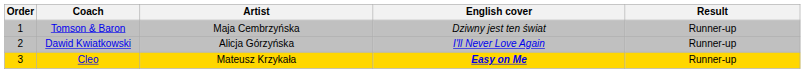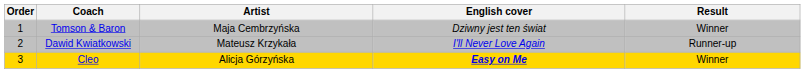 <table class="wikitable" style="text-align:center; width:100%;">
 <tr>
 <th scope="col" style="width:03%;">Order</th>
 <th scope="col" style="width:13%;">Coach</th>
 <th>Artist</th>
 <th>English cover</th>
 <th scope="col" style="width:22%;">Result</th>
 </tr>
 <tr style="background:silver;">
 <td>1</td>
 <td rowspan="1"><a href='#'>Tomson & Baron</a></td>
 <td>Maja Cembrzyńska</td>
 <td><em>Dziwny jest ten świat</em></td>
-<td>Runner-up</td>
+<td>Winner</td>
 </tr>
 <tr style="background:silver;">
 <td>2</td>
 <td rowspan="1"><a href='#'>Dawid Kwiatkowski</a></td>
-<td>Alicja Górzyńska</td>
+<td>Mateusz Krzykała</td>
 <td><em><a href='#'>I'll Never Love Again</a></em></td>
 <td>Runner-up</td>
 </tr>
 <tr style="background:gold;">
 <td>3</td>
 <td rowspan="1"><a href='#'>Cleo</a></td>
-<td>Mateusz Krzykała</td>
+<td>Alicja Górzyńska</td>
 <td><strong><em><a href='#'>Easy on Me</a></em></strong></td>
-<td>Runner-up</td>
+<td>Winner</td>
 </tr>
 </table>
